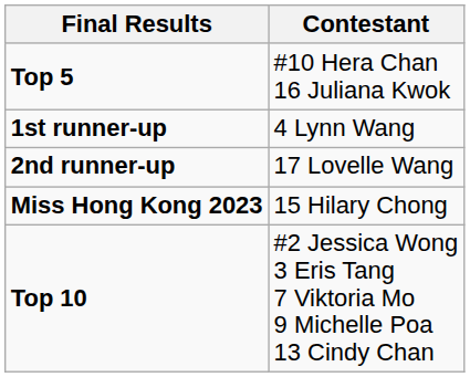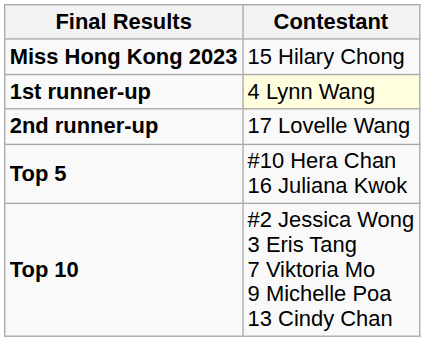 <table class="wikitable">
 <tr>
 <th>Final Results</th>
 <th>Contestant</th>
 </tr>
 <tr>
-<td><strong>Top 5</strong></td>
-<td>#10 Hera Chan<br>16 Juliana Kwok</td>
+<td><strong>Miss Hong Kong 2023</strong></td>
+<td>15 Hilary Chong</td>
 </tr>
 <tr>
 <td><strong>1st runner-up</strong></td>
-<td>4 Lynn Wang</td>
+<td style="background: lightyellow;">4 Lynn Wang</td>
 </tr>
 <tr>
 <td><strong>2nd runner-up</strong></td>
 <td>17 Lovelle Wang</td>
 </tr>
 <tr>
-<td><strong>Miss Hong Kong 2023</strong></td>
-<td>15 Hilary Chong</td>
+<td><strong>Top 5</strong></td>
+<td>#10 Hera Chan<br>16 Juliana Kwok</td>
 </tr>
 <tr>
 <td><strong>Top 10</strong></td>
 <td>#2 Jessica Wong<br>3 Eris Tang<br>7 Viktoria Mo<br>9 Michelle Poa<br>13 Cindy Chan</td>
 </tr>
 </table>
